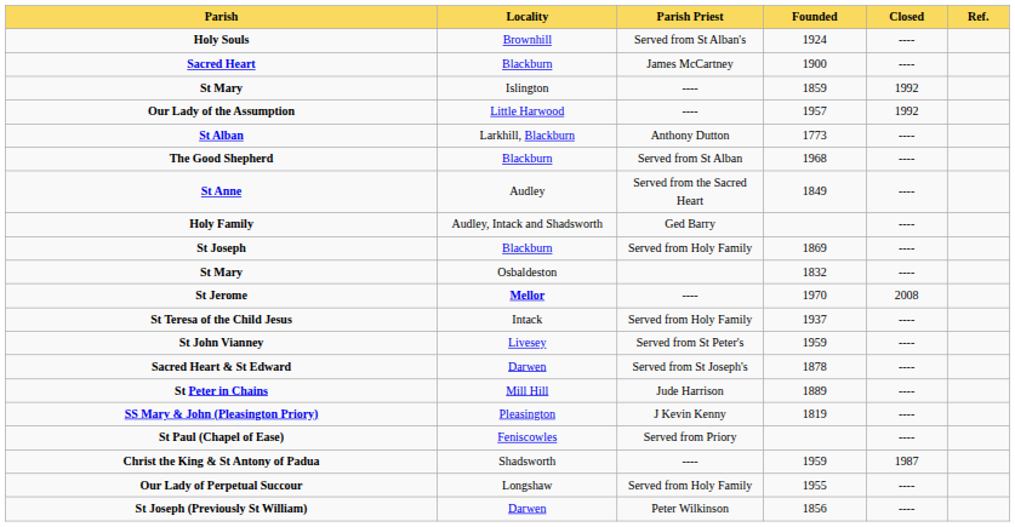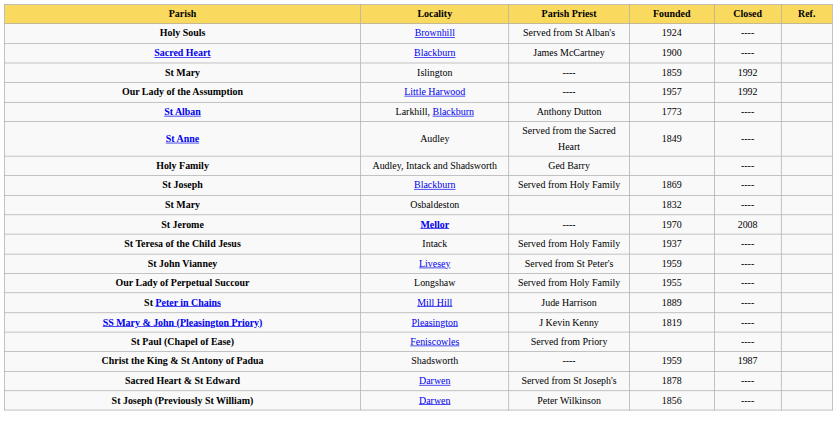 <table class="wikitable sortable" style="font-size:90%; width:95%; border:0; text-align:center; line-height:150%;">
 <tr>
 <th style="height:17px; background:#FADA5E; color:Black; width:250px;">Parish</th>
 <th style="height:17px; background:#FADA5E; color:Black; width:100px;">Locality</th>
 <th style="height:17px; background:#FADA5E; color:Black; width:80px;">Parish Priest</th>
 <th style="height:17px; background:#FADA5E; color:Black; width:35px;">Founded</th>
 <th style="height:17px; background:#FADA5E; color:Black; width:35px;">Closed</th>
 <th class="unsortable"  style="height:17px; background:#FADA5E; color:Black; width:30px;">Ref.</th>
 </tr>
 <tr>
 <td><strong>Holy Souls</strong></td>
 <td><a href='#'>Brownhill</a></td>
 <td>Served from St Alban's</td>
 <td>1924</td>
 <td>----</td>
 <td><br></td>
 </tr>
 <tr>
 <td><strong><a href='#'>Sacred Heart</a></strong></td>
 <td><a href='#'>Blackburn</a></td>
 <td>James McCartney</td>
 <td>1900</td>
 <td>----</td>
 <td></td>
 </tr>
 <tr>
 <td><strong>St Mary</strong></td>
 <td>Islington</td>
 <td>----</td>
 <td>1859</td>
 <td>1992</td>
 <td></td>
 </tr>
 <tr>
 <td><strong>Our Lady of the Assumption</strong></td>
 <td><a href='#'>Little Harwood</a></td>
 <td>----</td>
 <td>1957</td>
 <td>1992</td>
 <td></td>
 </tr>
 <tr>
 <td><strong><a href='#'>St Alban</a></strong></td>
 <td>Larkhill, <a href='#'>Blackburn</a></td>
 <td>Anthony Dutton</td>
 <td>1773</td>
-<td>----</td>
-<td></td>
-</tr>
-<tr>
-<td><strong>The Good Shepherd</strong></td>
-<td><a href='#'>Blackburn</a></td>
-<td>Served from St Alban</td>
-<td>1968</td>
 <td>----</td>
 <td></td>
 </tr>
 <tr>
 <td><strong><a href='#'>St Anne</a></strong></td>
 <td>Audley</td>
 <td>Served from the Sacred Heart</td>
 <td>1849</td>
 <td>----</td>
 <td></td>
 </tr>
 <tr>
 <td><strong>Holy Family</strong></td>
 <td>Audley, Intack and Shadsworth</td>
 <td>Ged Barry</td>
 <td></td>
 <td>----</td>
 <td></td>
 </tr>
 <tr>
 <td><strong>St Joseph</strong></td>
 <td><a href='#'>Blackburn</a></td>
 <td>Served from Holy Family</td>
 <td>1869</td>
 <td>----</td>
 <td></td>
 </tr>
 <tr>
 <td><strong>St Mary</strong></td>
 <td>Osbaldeston</td>
 <td></td>
 <td>1832</td>
 <td>----</td>
 <td></td>
 </tr>
 <tr>
 <td><strong>St Jerome</strong></td>
 <td><strong><a href='#'>Mellor</a></strong></td>
 <td>----</td>
 <td>1970</td>
 <td>2008</td>
 <td></td>
 </tr>
 <tr>
 <td><strong>St Teresa of the Child Jesus</strong></td>
 <td>Intack</td>
 <td>Served from Holy Family</td>
 <td>1937</td>
 <td>----</td>
 <td></td>
 </tr>
 <tr>
 <td><strong>St John Vianney</strong></td>
 <td><a href='#'>Livesey</a></td>
 <td>Served from St Peter's</td>
 <td>1959</td>
 <td>----</td>
 <td></td>
 </tr>
 <tr>
-<td><strong>Sacred Heart & St Edward</strong></td>
-<td><a href='#'>Darwen</a></td>
-<td>Served from St Joseph's</td>
-<td>1878</td>
+<td><strong>Our Lady of Perpetual Succour</strong></td>
+<td>Longshaw</td>
+<td>Served from Holy Family</td>
+<td>1955</td>
 <td>----</td>
 <td></td>
 </tr>
 <tr>
 <td><strong>St <a href='#'>Peter in Chains</a></strong></td>
 <td><a href='#'>Mill Hill</a></td>
 <td>Jude Harrison</td>
 <td>1889</td>
 <td>----</td>
 <td></td>
 </tr>
 <tr>
 <td><strong><a href='#'>SS Mary & John (Pleasington Priory)</a></strong></td>
 <td><a href='#'>Pleasington</a></td>
 <td>J Kevin Kenny</td>
 <td>1819</td>
 <td>----</td>
 <td></td>
 </tr>
 <tr>
 <td><strong>St Paul (Chapel of Ease)</strong></td>
 <td><a href='#'>Feniscowles</a></td>
 <td>Served from Priory</td>
 <td></td>
 <td>----</td>
 <td></td>
 </tr>
 <tr>
 <td><strong>Christ the King & St Antony of Padua</strong></td>
 <td>Shadsworth</td>
 <td>----</td>
 <td>1959</td>
 <td>1987</td>
 <td></td>
 </tr>
 <tr>
-<td><strong>Our Lady of Perpetual Succour</strong></td>
-<td>Longshaw</td>
-<td>Served from Holy Family</td>
-<td>1955</td>
+<td><strong>Sacred Heart & St Edward</strong></td>
+<td><a href='#'>Darwen</a></td>
+<td>Served from St Joseph's</td>
+<td>1878</td>
 <td>----</td>
 <td></td>
 </tr>
 <tr>
 <td><strong>St Joseph (Previously St William)</strong></td>
 <td><a href='#'>Darwen</a></td>
 <td>Peter Wilkinson</td>
 <td>1856</td>
 <td>----</td>
 <td></td>
 </tr>
 </table>
